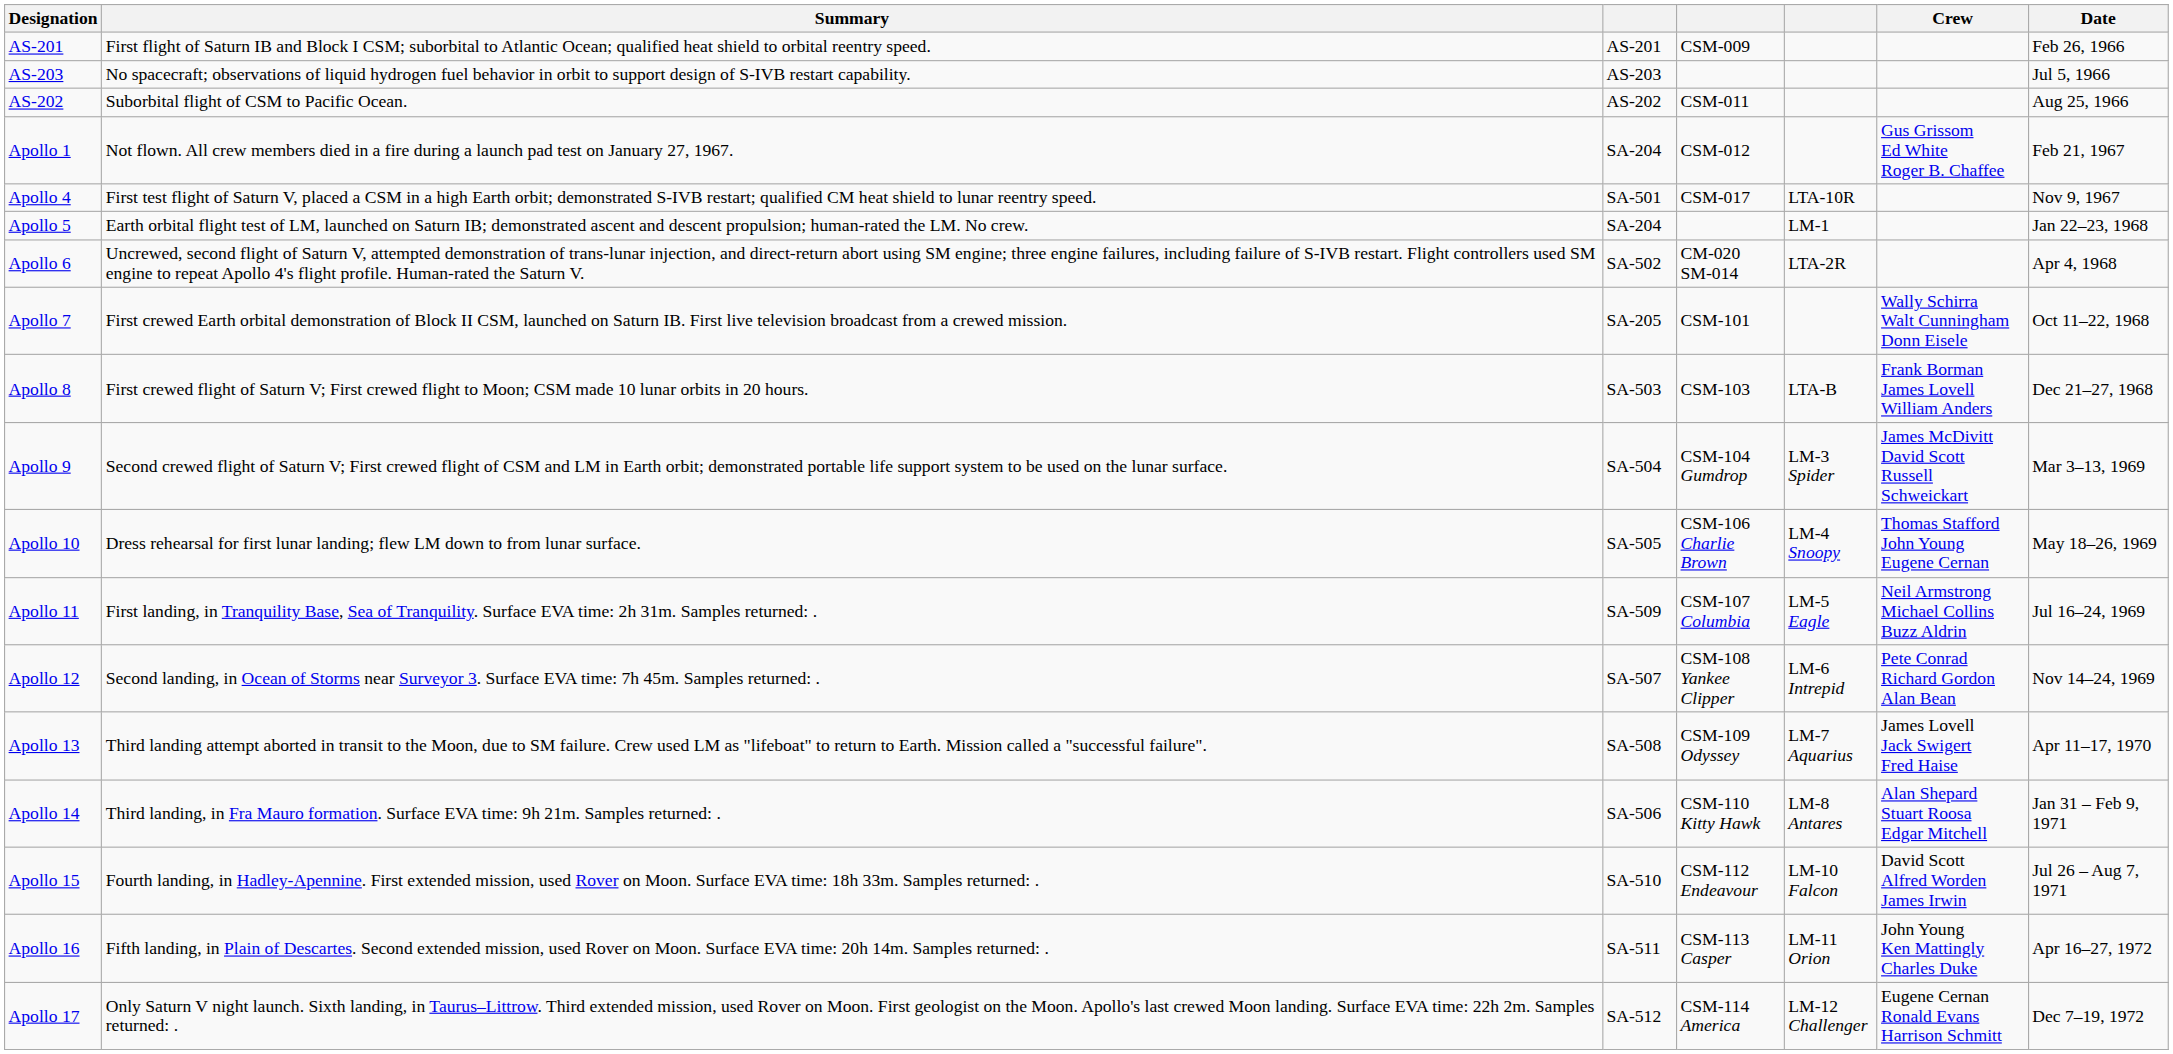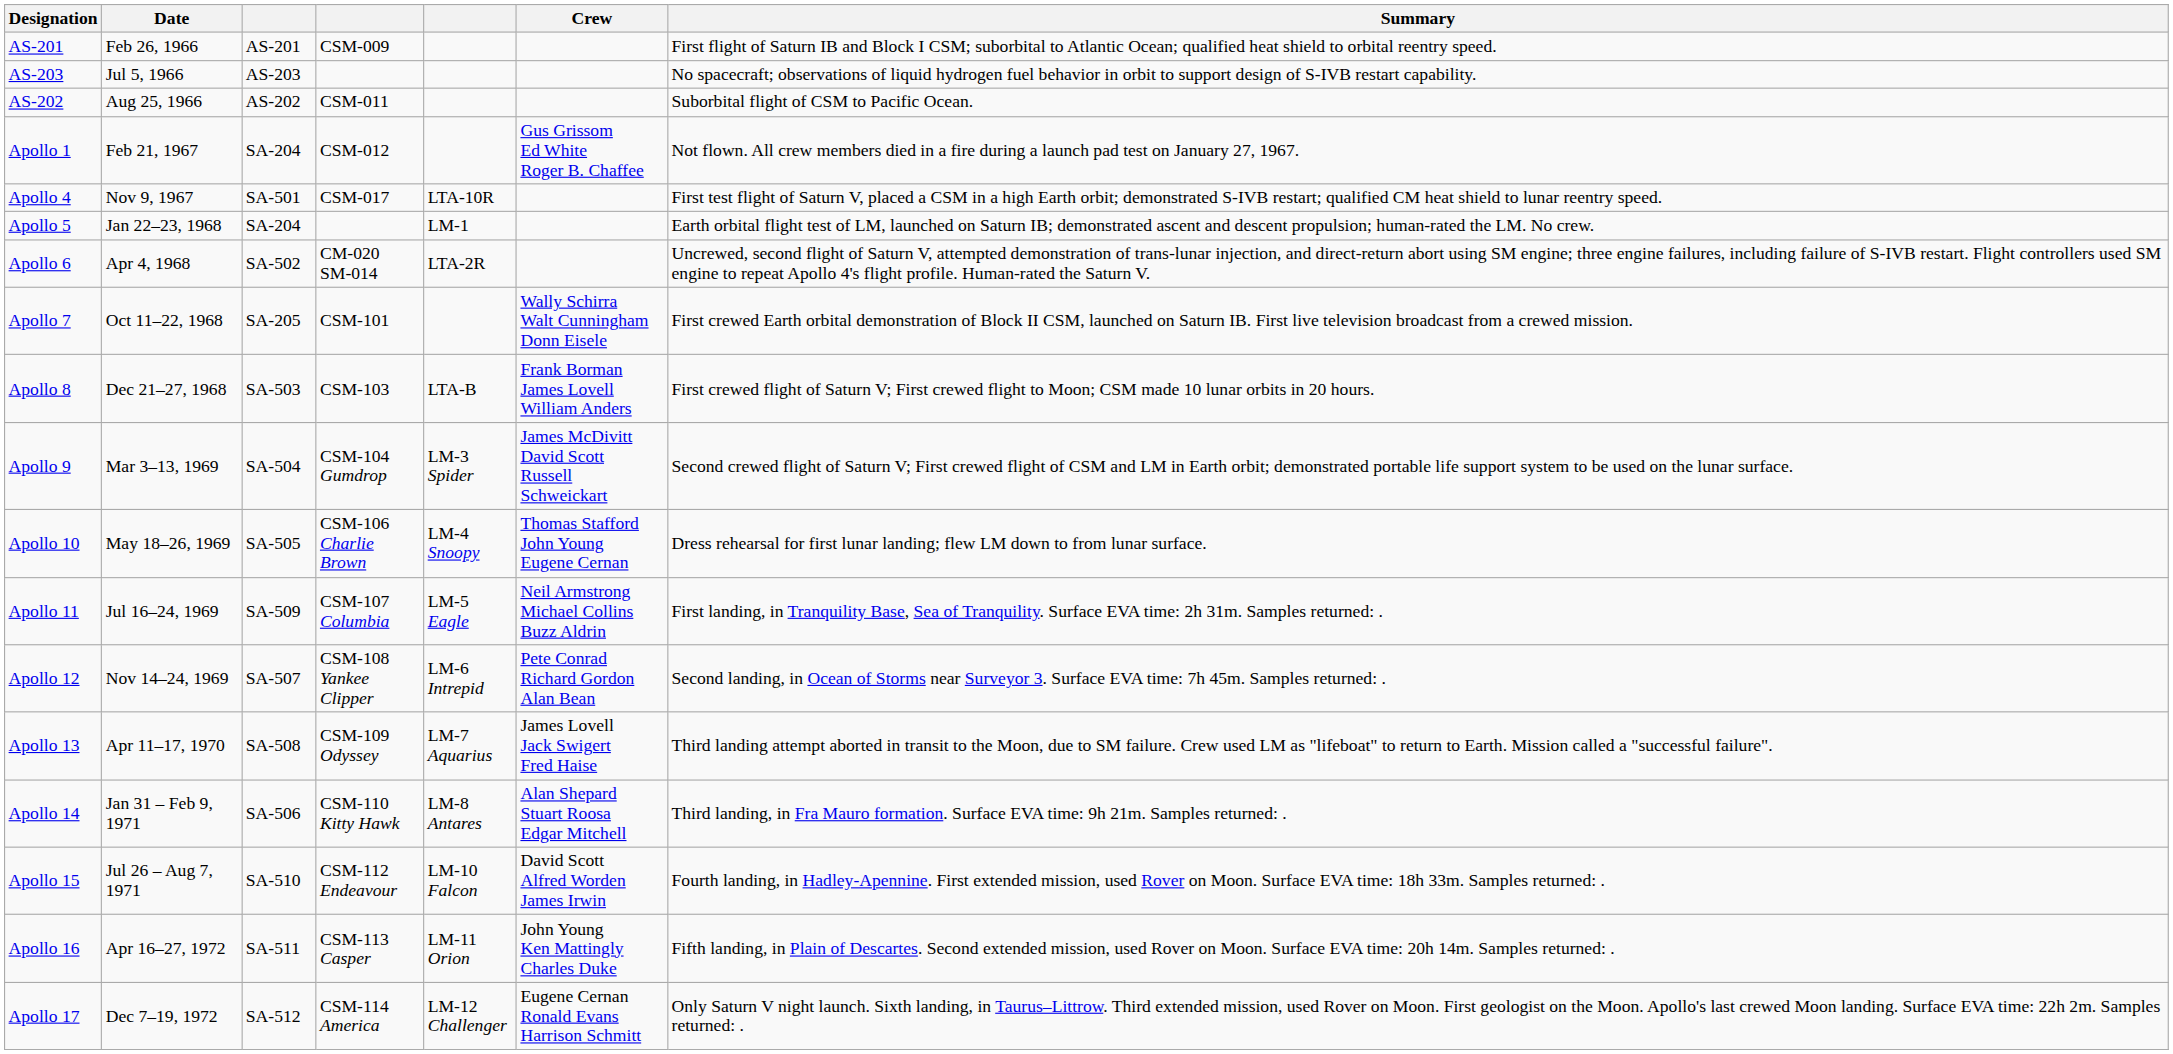 <table class="wikitable sticky-header">
 <tr>
 <th>Designation</th>
-<th>Summary</th>
+<th width=120px>Date</th>
 <th width=60px></th>
 <th></th>
 <th></th>
 <th width=130px>Crew</th>
-<th width=120px>Date</th>
+<th>Summary</th>
 </tr>
 <tr>
 <td><a href='#'>AS-201</a></td>
-<td>First flight of Saturn IB and Block I CSM; suborbital to Atlantic Ocean; qualified heat shield to orbital reentry speed.</td>
+<td>Feb 26, 1966</td>
 <td>AS-201</td>
 <td>CSM-009</td>
 <td></td>
 <td></td>
-<td>Feb 26, 1966</td>
+<td>First flight of Saturn IB and Block I CSM; suborbital to Atlantic Ocean; qualified heat shield to orbital reentry speed.</td>
 </tr>
 <tr>
 <td><a href='#'>AS-203</a></td>
-<td>No spacecraft; observations of liquid hydrogen fuel behavior in orbit to support design of S-IVB restart capability.</td>
+<td>Jul 5, 1966</td>
 <td>AS-203</td>
 <td></td>
 <td></td>
 <td></td>
-<td>Jul 5, 1966</td>
+<td>No spacecraft; observations of liquid hydrogen fuel behavior in orbit to support design of S-IVB restart capability.</td>
 </tr>
 <tr>
 <td><a href='#'>AS-202</a></td>
-<td>Suborbital flight of CSM to Pacific Ocean.</td>
+<td>Aug 25, 1966</td>
 <td>AS-202</td>
 <td>CSM-011</td>
 <td></td>
 <td></td>
-<td>Aug 25, 1966</td>
+<td>Suborbital flight of CSM to Pacific Ocean.</td>
 </tr>
 <tr>
 <td><a href='#'>Apollo 1</a></td>
-<td>Not flown. All crew members died in a fire during a launch pad test on January 27, 1967.</td>
+<td>Feb 21, 1967</td>
 <td>SA-204</td>
 <td>CSM-012</td>
 <td></td>
 <td><a href='#'>Gus Grissom</a><br><a href='#'>Ed White</a><br><a href='#'>Roger B. Chaffee</a></td>
-<td>Feb 21, 1967</td>
+<td>Not flown. All crew members died in a fire during a launch pad test on January 27, 1967.</td>
 </tr>
 <tr>
 <td><a href='#'>Apollo 4</a></td>
-<td>First test flight of Saturn V, placed a CSM in a high Earth orbit; demonstrated S-IVB restart; qualified CM heat shield to lunar reentry speed.</td>
+<td>Nov 9, 1967</td>
 <td>SA-501</td>
 <td>CSM-017</td>
 <td>LTA-10R</td>
 <td></td>
-<td>Nov 9, 1967</td>
+<td>First test flight of Saturn V, placed a CSM in a high Earth orbit; demonstrated S-IVB restart; qualified CM heat shield to lunar reentry speed.</td>
 </tr>
 <tr>
 <td><a href='#'>Apollo 5</a></td>
-<td>Earth orbital flight test of LM, launched on Saturn IB; demonstrated ascent and descent propulsion; human-rated the LM. No crew.</td>
+<td>Jan 22–23, 1968</td>
 <td>SA-204</td>
 <td></td>
 <td>LM-1</td>
 <td></td>
-<td>Jan 22–23, 1968</td>
+<td>Earth orbital flight test of LM, launched on Saturn IB; demonstrated ascent and descent propulsion; human-rated the LM. No crew.</td>
 </tr>
 <tr>
 <td><a href='#'>Apollo 6</a></td>
-<td>Uncrewed, second flight of Saturn V, attempted demonstration of trans-lunar injection, and direct-return abort using SM engine; three engine failures, including failure of S-IVB restart. Flight controllers used SM engine to repeat Apollo 4's flight profile. Human-rated the Saturn V.</td>
+<td>Apr 4, 1968</td>
 <td>SA-502</td>
 <td>CM-020<br>SM-014</td>
 <td>LTA-2R</td>
 <td></td>
-<td>Apr 4, 1968</td>
+<td>Uncrewed, second flight of Saturn V, attempted demonstration of trans-lunar injection, and direct-return abort using SM engine; three engine failures, including failure of S-IVB restart. Flight controllers used SM engine to repeat Apollo 4's flight profile. Human-rated the Saturn V.</td>
 </tr>
 <tr>
 <td><a href='#'>Apollo 7</a></td>
-<td>First crewed Earth orbital demonstration of Block II CSM, launched on Saturn IB. First live television broadcast from a crewed mission.</td>
+<td>Oct 11–22, 1968</td>
 <td>SA-205</td>
 <td>CSM-101</td>
 <td></td>
 <td><a href='#'>Wally Schirra</a><br><a href='#'>Walt Cunningham</a><br><a href='#'>Donn Eisele</a></td>
-<td>Oct 11–22, 1968</td>
+<td>First crewed Earth orbital demonstration of Block II CSM, launched on Saturn IB. First live television broadcast from a crewed mission.</td>
 </tr>
 <tr>
 <td><a href='#'>Apollo 8</a></td>
-<td>First crewed flight of Saturn V; First crewed flight to Moon; CSM made 10 lunar orbits in 20 hours.</td>
+<td>Dec 21–27, 1968</td>
 <td>SA-503</td>
 <td>CSM-103</td>
 <td>LTA-B</td>
 <td><a href='#'>Frank Borman</a><br><a href='#'>James Lovell</a><br><a href='#'>William Anders</a></td>
-<td>Dec 21–27, 1968</td>
+<td>First crewed flight of Saturn V; First crewed flight to Moon; CSM made 10 lunar orbits in 20 hours.</td>
 </tr>
 <tr>
 <td><a href='#'>Apollo 9</a></td>
-<td>Second crewed flight of Saturn V; First crewed flight of CSM and LM in Earth orbit; demonstrated portable life support system to be used on the lunar surface.</td>
+<td>Mar 3–13, 1969</td>
 <td>SA-504</td>
 <td>CSM-104<br><em>Gumdrop</em></td>
 <td>LM-3<br><em>Spider</em></td>
 <td><a href='#'>James McDivitt</a><br> <a href='#'>David Scott</a><br><a href='#'>Russell Schweickart</a></td>
-<td>Mar 3–13, 1969</td>
+<td>Second crewed flight of Saturn V; First crewed flight of CSM and LM in Earth orbit; demonstrated portable life support system to be used on the lunar surface.</td>
 </tr>
 <tr>
 <td><a href='#'>Apollo 10</a></td>
-<td>Dress rehearsal for first lunar landing; flew LM down to  from lunar surface.</td>
+<td>May 18–26, 1969</td>
 <td>SA-505</td>
 <td>CSM-106<br><em><a href='#'>Charlie Brown</a></em></td>
 <td>LM-4<br><em><a href='#'>Snoopy</a></em></td>
 <td><a href='#'>Thomas Stafford</a><br><a href='#'>John Young</a><br><a href='#'>Eugene Cernan</a></td>
-<td>May 18–26, 1969</td>
+<td>Dress rehearsal for first lunar landing; flew LM down to  from lunar surface.</td>
 </tr>
 <tr>
 <td><a href='#'>Apollo 11</a></td>
-<td>First landing, in <a href='#'>Tranquility Base</a>, <a href='#'>Sea of Tranquility</a>. Surface EVA time: 2h 31m. Samples returned: .</td>
+<td>Jul 16–24, 1969</td>
 <td>SA-509</td>
 <td>CSM-107<br><em><a href='#'>Columbia</a></em></td>
 <td>LM-5 <em><a href='#'>Eagle</a></em></td>
 <td><a href='#'>Neil Armstrong</a><br><a href='#'>Michael Collins</a><br><a href='#'>Buzz Aldrin</a></td>
-<td>Jul 16–24, 1969</td>
+<td>First landing, in <a href='#'>Tranquility Base</a>, <a href='#'>Sea of Tranquility</a>. Surface EVA time: 2h 31m. Samples returned: .</td>
 </tr>
 <tr>
 <td><a href='#'>Apollo 12</a></td>
-<td>Second landing, in <a href='#'>Ocean of Storms</a> near <a href='#'>Surveyor 3</a>. Surface EVA time: 7h 45m. Samples returned: .</td>
+<td>Nov 14–24, 1969</td>
 <td>SA-507</td>
 <td>CSM-108<br><em>Yankee Clipper</em></td>
 <td>LM-6<br><em>Intrepid</em></td>
 <td><a href='#'>Pete Conrad</a><br><a href='#'>Richard Gordon</a><br><a href='#'>Alan Bean</a></td>
-<td>Nov 14–24, 1969</td>
+<td>Second landing, in <a href='#'>Ocean of Storms</a> near <a href='#'>Surveyor 3</a>. Surface EVA time: 7h 45m. Samples returned: .</td>
 </tr>
 <tr>
 <td><a href='#'>Apollo 13</a></td>
-<td>Third landing attempt aborted in transit to the Moon, due to SM failure. Crew used LM as "lifeboat" to return to Earth. Mission called a "successful failure".</td>
+<td>Apr 11–17, 1970</td>
 <td>SA-508</td>
 <td>CSM-109<br><em>Odyssey</em></td>
 <td>LM-7<br><em>Aquarius</em></td>
 <td>James Lovell<br><a href='#'>Jack Swigert</a><br><a href='#'>Fred Haise</a></td>
-<td>Apr 11–17, 1970</td>
+<td>Third landing attempt aborted in transit to the Moon, due to SM failure. Crew used LM as "lifeboat" to return to Earth. Mission called a "successful failure".</td>
 </tr>
 <tr>
 <td><a href='#'>Apollo 14</a></td>
-<td>Third landing, in <a href='#'>Fra Mauro formation</a>. Surface EVA time: 9h 21m. Samples returned: .</td>
+<td>Jan 31 – Feb 9, 1971</td>
 <td>SA-506</td>
 <td>CSM-110<br><em>Kitty Hawk</em></td>
 <td>LM-8<br><em>Antares</em></td>
 <td><a href='#'>Alan Shepard</a><br><a href='#'>Stuart Roosa</a><br><a href='#'>Edgar Mitchell</a></td>
-<td>Jan 31 – Feb 9, 1971</td>
+<td>Third landing, in <a href='#'>Fra Mauro formation</a>. Surface EVA time: 9h 21m. Samples returned: .</td>
 </tr>
 <tr>
 <td><a href='#'>Apollo 15</a></td>
-<td>Fourth landing, in <a href='#'>Hadley-Apennine</a>. First extended mission, used <a href='#'>Rover</a> on Moon. Surface EVA time: 18h 33m. Samples returned: .</td>
+<td>Jul 26 – Aug 7, 1971</td>
 <td>SA-510</td>
 <td>CSM-112<br><em>Endeavour</em></td>
 <td>LM-10<br><em>Falcon</em></td>
 <td>David Scott<br><a href='#'>Alfred Worden</a><br><a href='#'>James Irwin</a></td>
-<td>Jul 26 – Aug 7, 1971</td>
+<td>Fourth landing, in <a href='#'>Hadley-Apennine</a>. First extended mission, used <a href='#'>Rover</a> on Moon. Surface EVA time: 18h 33m. Samples returned: .</td>
 </tr>
 <tr>
 <td><a href='#'>Apollo 16</a></td>
-<td>Fifth landing, in <a href='#'>Plain of Descartes</a>. Second extended mission, used Rover on Moon. Surface EVA time: 20h 14m. Samples returned: .</td>
+<td>Apr 16–27, 1972</td>
 <td>SA-511</td>
 <td>CSM-113<br><em>Casper</em></td>
 <td>LM-11<br><em>Orion</em></td>
 <td>John Young<br><a href='#'>Ken Mattingly</a><br><a href='#'>Charles Duke</a></td>
-<td>Apr 16–27, 1972</td>
+<td>Fifth landing, in <a href='#'>Plain of Descartes</a>. Second extended mission, used Rover on Moon. Surface EVA time: 20h 14m. Samples returned: .</td>
 </tr>
 <tr>
 <td><a href='#'>Apollo 17</a></td>
-<td>Only Saturn V night launch. Sixth landing, in <a href='#'>Taurus–Littrow</a>. Third extended mission, used Rover on Moon. First geologist on the Moon. Apollo's last crewed Moon landing. Surface EVA time: 22h 2m. Samples returned: .</td>
+<td>Dec 7–19, 1972</td>
 <td>SA-512</td>
 <td>CSM-114<br><em>America</em></td>
 <td>LM-12<br><em>Challenger</em></td>
 <td>Eugene Cernan<br><a href='#'>Ronald Evans</a><br><a href='#'>Harrison Schmitt</a></td>
-<td>Dec 7–19, 1972</td>
+<td>Only Saturn V night launch. Sixth landing, in <a href='#'>Taurus–Littrow</a>. Third extended mission, used Rover on Moon. First geologist on the Moon. Apollo's last crewed Moon landing. Surface EVA time: 22h 2m. Samples returned: .</td>
 </tr>
 </table>
